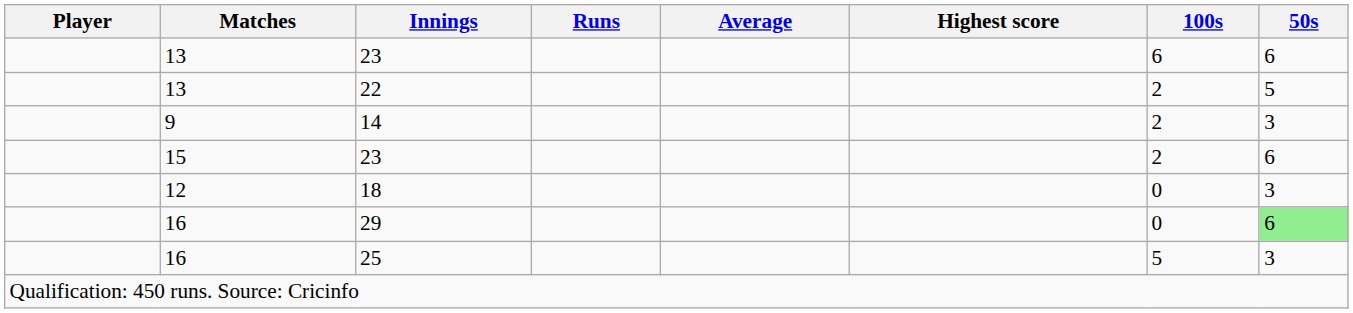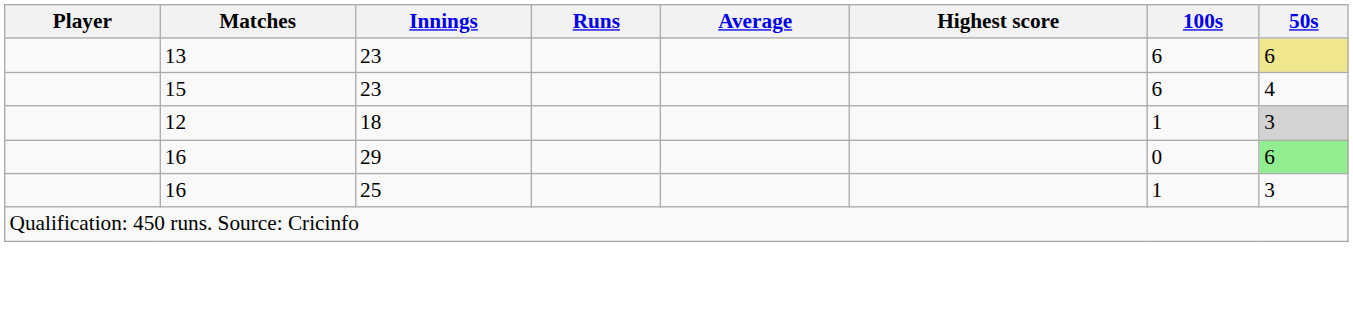 <table class="wikitable sortable" style="width:80%;">
 <tr>
 <th>Player</th>
 <th>Matches</th>
 <th><a href='#'>Innings</a></th>
 <th><a href='#'>Runs</a></th>
 <th><a href='#'>Average</a></th>
 <th>Highest score</th>
 <th><a href='#'>100s</a></th>
 <th><a href='#'>50s</a></th>
 </tr>
 <tr>
 <td></td>
 <td>13</td>
 <td>23</td>
 <td></td>
 <td></td>
 <td></td>
 <td>6</td>
-<td>6</td>
-</tr>
-<tr>
-<td></td>
-<td>13</td>
-<td>22</td>
-<td></td>
-<td></td>
-<td></td>
-<td>2</td>
-<td>5</td>
-</tr>
-<tr>
-<td></td>
-<td>9</td>
-<td>14</td>
-<td></td>
-<td></td>
-<td></td>
-<td>2</td>
-<td>3</td>
+<td style="background: khaki;">6</td>
 </tr>
 <tr>
 <td></td>
 <td>15</td>
 <td>23</td>
 <td></td>
 <td></td>
 <td></td>
-<td>2</td>
 <td>6</td>
+<td>4</td>
 </tr>
 <tr>
 <td></td>
 <td>12</td>
 <td>18</td>
 <td></td>
 <td></td>
 <td></td>
-<td>0</td>
-<td>3</td>
+<td>1</td>
+<td style="background: lightgrey;">3</td>
 </tr>
 <tr>
 <td></td>
 <td>16</td>
 <td>29</td>
 <td></td>
 <td></td>
 <td></td>
 <td>0</td>
 <td style="background: lightgreen;">6</td>
 </tr>
 <tr>
 <td></td>
 <td>16</td>
 <td>25</td>
 <td></td>
 <td></td>
 <td></td>
-<td>5</td>
+<td>1</td>
 <td>3</td>
 </tr>
 <tr class="unsortable">
 <td colspan="8">Qualification: 450 runs.  Source: Cricinfo</td>
 </tr>
 </table>
